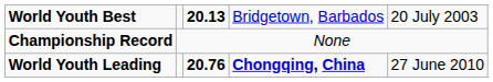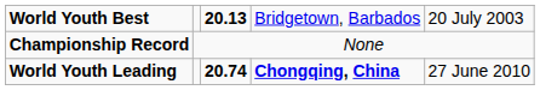 <table class="wikitable">
 <tr>
 <td><strong>World Youth Best</strong></td>
 <td></td>
 <td><strong>20.13</strong></td>
 <td><a href='#'>Bridgetown</a>, <a href='#'>Barbados</a></td>
 <td>20 July 2003</td>
 </tr>
 <tr>
 <td><strong>Championship Record</strong></td>
 <td colspan=4 style="text-align:center;"><em>None</em></td>
 </tr>
 <tr>
 <td><strong>World Youth Leading</strong></td>
 <td></td>
-<td><strong>20.76</strong></td>
+<td><strong>20.74</strong></td>
 <td><strong><a href='#'>Chongqing</a>, <a href='#'>China</a></strong></td>
 <td>27 June 2010</td>
 </tr>
 </table>
